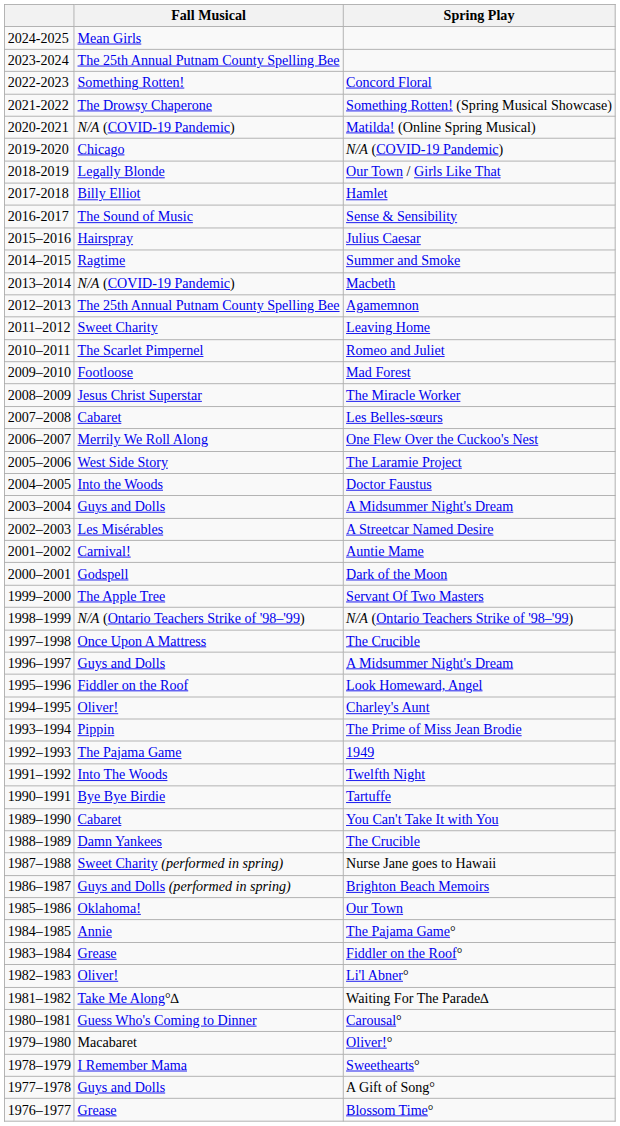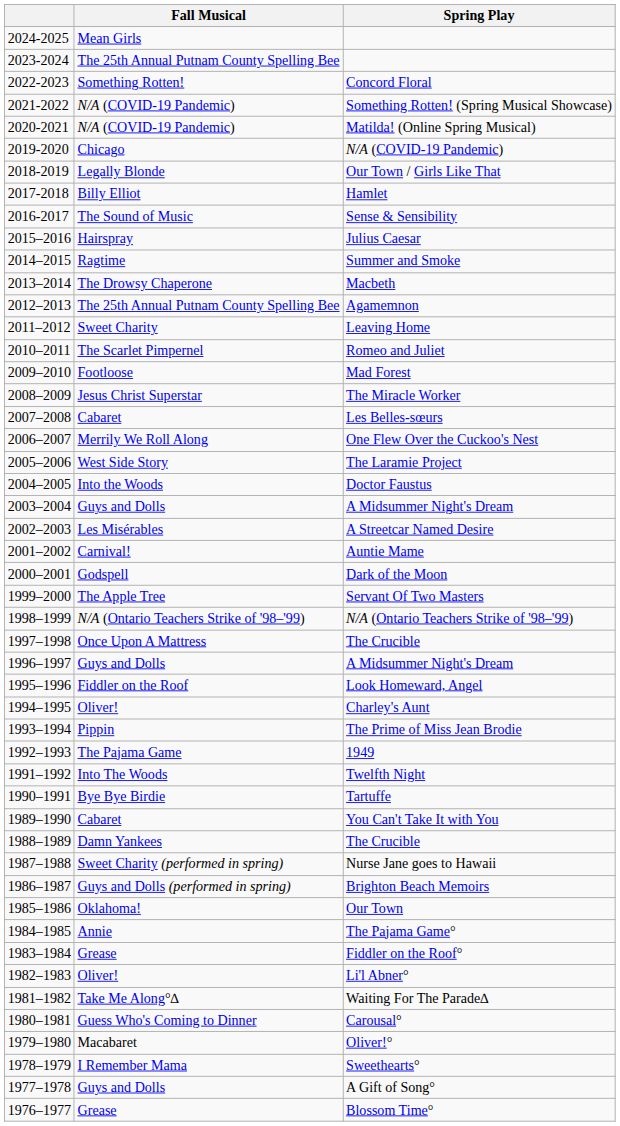 <table class="wikitable sortable">
 <tr>
 <th></th>
 <th><strong>Fall Musical</strong></th>
 <th><strong>Spring Play</strong></th>
 </tr>
 <tr>
 <td>2024-2025</td>
 <td><a href='#'>Mean Girls</a></td>
 <td></td>
 </tr>
 <tr>
 <td>2023-2024</td>
 <td><a href='#'>The 25th Annual Putnam County Spelling Bee</a></td>
 <td></td>
 </tr>
 <tr>
 <td>2022-2023</td>
 <td><a href='#'>Something Rotten!</a></td>
 <td><a href='#'>Concord Floral</a></td>
 </tr>
 <tr>
 <td>2021-2022</td>
-<td><a href='#'>The Drowsy Chaperone</a></td>
+<td><em>N/A</em> (<a href='#'>COVID-19 Pandemic</a>)</td>
 <td><a href='#'>Something Rotten!</a> (Spring Musical Showcase)</td>
 </tr>
 <tr>
 <td>2020-2021</td>
 <td><em>N/A</em> (<a href='#'>COVID-19 Pandemic</a>)</td>
 <td><a href='#'>Matilda!</a> (Online Spring Musical)</td>
 </tr>
 <tr>
 <td>2019-2020</td>
 <td><a href='#'>Chicago</a></td>
 <td><em>N/A</em> (<a href='#'>COVID-19 Pandemic</a>)</td>
 </tr>
 <tr>
 <td>2018-2019</td>
 <td><a href='#'>Legally Blonde</a></td>
 <td><a href='#'>Our Town</a> / <a href='#'>Girls Like That</a></td>
 </tr>
 <tr>
 <td>2017-2018</td>
 <td><a href='#'>Billy Elliot</a></td>
 <td><a href='#'>Hamlet</a></td>
 </tr>
 <tr>
 <td>2016-2017</td>
 <td><a href='#'>The Sound of Music</a></td>
 <td><a href='#'>Sense & Sensibility</a></td>
 </tr>
 <tr>
 <td>2015–2016</td>
 <td><a href='#'>Hairspray</a></td>
 <td><a href='#'>Julius Caesar</a></td>
 </tr>
 <tr>
 <td>2014–2015</td>
 <td><a href='#'>Ragtime</a></td>
 <td><a href='#'>Summer and Smoke</a></td>
 </tr>
 <tr>
 <td>2013–2014</td>
-<td><em>N/A</em> (<a href='#'>COVID-19 Pandemic</a>)</td>
+<td><a href='#'>The Drowsy Chaperone</a></td>
 <td><a href='#'>Macbeth</a></td>
 </tr>
 <tr>
 <td>2012–2013</td>
 <td><a href='#'>The 25th Annual Putnam County Spelling Bee</a></td>
 <td><a href='#'>Agamemnon</a></td>
 </tr>
 <tr>
 <td>2011–2012</td>
 <td><a href='#'>Sweet Charity</a></td>
 <td><a href='#'>Leaving Home</a></td>
 </tr>
 <tr>
 <td>2010–2011</td>
 <td><a href='#'>The Scarlet Pimpernel</a></td>
 <td><a href='#'>Romeo and Juliet</a></td>
 </tr>
 <tr>
 <td>2009–2010</td>
 <td><a href='#'>Footloose</a></td>
 <td><a href='#'>Mad Forest</a></td>
 </tr>
 <tr>
 <td>2008–2009</td>
 <td><a href='#'>Jesus Christ Superstar</a></td>
 <td><a href='#'>The Miracle Worker</a></td>
 </tr>
 <tr>
 <td>2007–2008</td>
 <td><a href='#'>Cabaret</a></td>
 <td><a href='#'>Les Belles-sœurs</a></td>
 </tr>
 <tr>
 <td>2006–2007</td>
 <td><a href='#'>Merrily We Roll Along</a></td>
 <td><a href='#'>One Flew Over the Cuckoo's Nest</a></td>
 </tr>
 <tr>
 <td>2005–2006</td>
 <td><a href='#'>West Side Story</a></td>
 <td><a href='#'>The Laramie Project</a></td>
 </tr>
 <tr>
 <td>2004–2005</td>
 <td><a href='#'>Into the Woods</a></td>
 <td><a href='#'>Doctor Faustus</a></td>
 </tr>
 <tr>
 <td>2003–2004</td>
 <td><a href='#'>Guys and Dolls</a></td>
 <td><a href='#'>A Midsummer Night's Dream</a></td>
 </tr>
 <tr>
 <td>2002–2003</td>
 <td><a href='#'>Les Misérables</a></td>
 <td><a href='#'>A Streetcar Named Desire</a></td>
 </tr>
 <tr>
 <td>2001–2002</td>
 <td><a href='#'>Carnival!</a></td>
 <td><a href='#'>Auntie Mame</a></td>
 </tr>
 <tr>
 <td>2000–2001</td>
 <td><a href='#'>Godspell</a></td>
 <td><a href='#'>Dark of the Moon</a></td>
 </tr>
 <tr>
 <td>1999–2000</td>
 <td><a href='#'>The Apple Tree</a></td>
 <td><a href='#'>Servant Of Two Masters</a></td>
 </tr>
 <tr>
 <td>1998–1999</td>
 <td><em>N/A</em> (<a href='#'>Ontario Teachers Strike of '98–'99</a>)</td>
 <td><em>N/A</em> (<a href='#'>Ontario Teachers Strike of '98–'99</a>)</td>
 </tr>
 <tr>
 <td>1997–1998</td>
 <td><a href='#'>Once Upon A Mattress</a></td>
 <td><a href='#'>The Crucible</a></td>
 </tr>
 <tr>
 <td>1996–1997</td>
 <td><a href='#'>Guys and Dolls</a></td>
 <td><a href='#'>A Midsummer Night's Dream</a></td>
 </tr>
 <tr>
 <td>1995–1996</td>
 <td><a href='#'>Fiddler on the Roof</a></td>
 <td><a href='#'>Look Homeward, Angel</a></td>
 </tr>
 <tr>
 <td>1994–1995</td>
 <td><a href='#'>Oliver!</a></td>
 <td><a href='#'>Charley's Aunt</a></td>
 </tr>
 <tr>
 <td>1993–1994</td>
 <td><a href='#'>Pippin</a></td>
 <td><a href='#'>The Prime of Miss Jean Brodie</a></td>
 </tr>
 <tr>
 <td>1992–1993</td>
 <td><a href='#'>The Pajama Game</a></td>
 <td><a href='#'>1949</a></td>
 </tr>
 <tr>
 <td>1991–1992</td>
 <td><a href='#'>Into The Woods</a></td>
 <td><a href='#'>Twelfth Night</a></td>
 </tr>
 <tr>
 <td>1990–1991</td>
 <td><a href='#'>Bye Bye Birdie</a></td>
 <td><a href='#'>Tartuffe</a></td>
 </tr>
 <tr>
 <td>1989–1990</td>
 <td><a href='#'>Cabaret</a></td>
 <td><a href='#'>You Can't Take It with You</a></td>
 </tr>
 <tr>
 <td>1988–1989</td>
 <td><a href='#'>Damn Yankees</a></td>
 <td><a href='#'>The Crucible</a></td>
 </tr>
 <tr>
 <td>1987–1988</td>
 <td><a href='#'>Sweet Charity</a> <em>(performed in spring)</em></td>
 <td>Nurse Jane goes to Hawaii</td>
 </tr>
 <tr>
 <td>1986–1987</td>
 <td><a href='#'>Guys and Dolls</a> <em>(performed in spring)</em></td>
 <td><a href='#'>Brighton Beach Memoirs</a></td>
 </tr>
 <tr>
 <td>1985–1986</td>
 <td><a href='#'>Oklahoma!</a></td>
 <td><a href='#'>Our Town</a></td>
 </tr>
 <tr>
 <td>1984–1985</td>
 <td><a href='#'>Annie</a></td>
 <td><a href='#'>The Pajama Game</a>°</td>
 </tr>
 <tr>
 <td>1983–1984</td>
 <td><a href='#'>Grease</a></td>
 <td><a href='#'>Fiddler on the Roof</a>°</td>
 </tr>
 <tr>
 <td>1982–1983</td>
 <td><a href='#'>Oliver!</a></td>
 <td><a href='#'>Li'l Abner</a>°</td>
 </tr>
 <tr>
 <td>1981–1982</td>
 <td><a href='#'>Take Me Along</a>°∆</td>
 <td>Waiting For The Parade∆</td>
 </tr>
 <tr>
 <td>1980–1981</td>
 <td><a href='#'>Guess Who's Coming to Dinner</a></td>
 <td><a href='#'>Carousal</a>°</td>
 </tr>
 <tr>
 <td>1979–1980</td>
 <td>Macabaret</td>
 <td><a href='#'>Oliver!</a>°</td>
 </tr>
 <tr>
 <td>1978–1979</td>
 <td><a href='#'>I Remember Mama</a></td>
 <td><a href='#'>Sweethearts</a>°</td>
 </tr>
 <tr>
 <td>1977–1978</td>
 <td><a href='#'>Guys and Dolls</a></td>
 <td>A Gift of Song°</td>
 </tr>
 <tr>
 <td>1976–1977</td>
 <td><a href='#'>Grease</a></td>
 <td><a href='#'>Blossom Time</a>°</td>
 </tr>
 </table>
